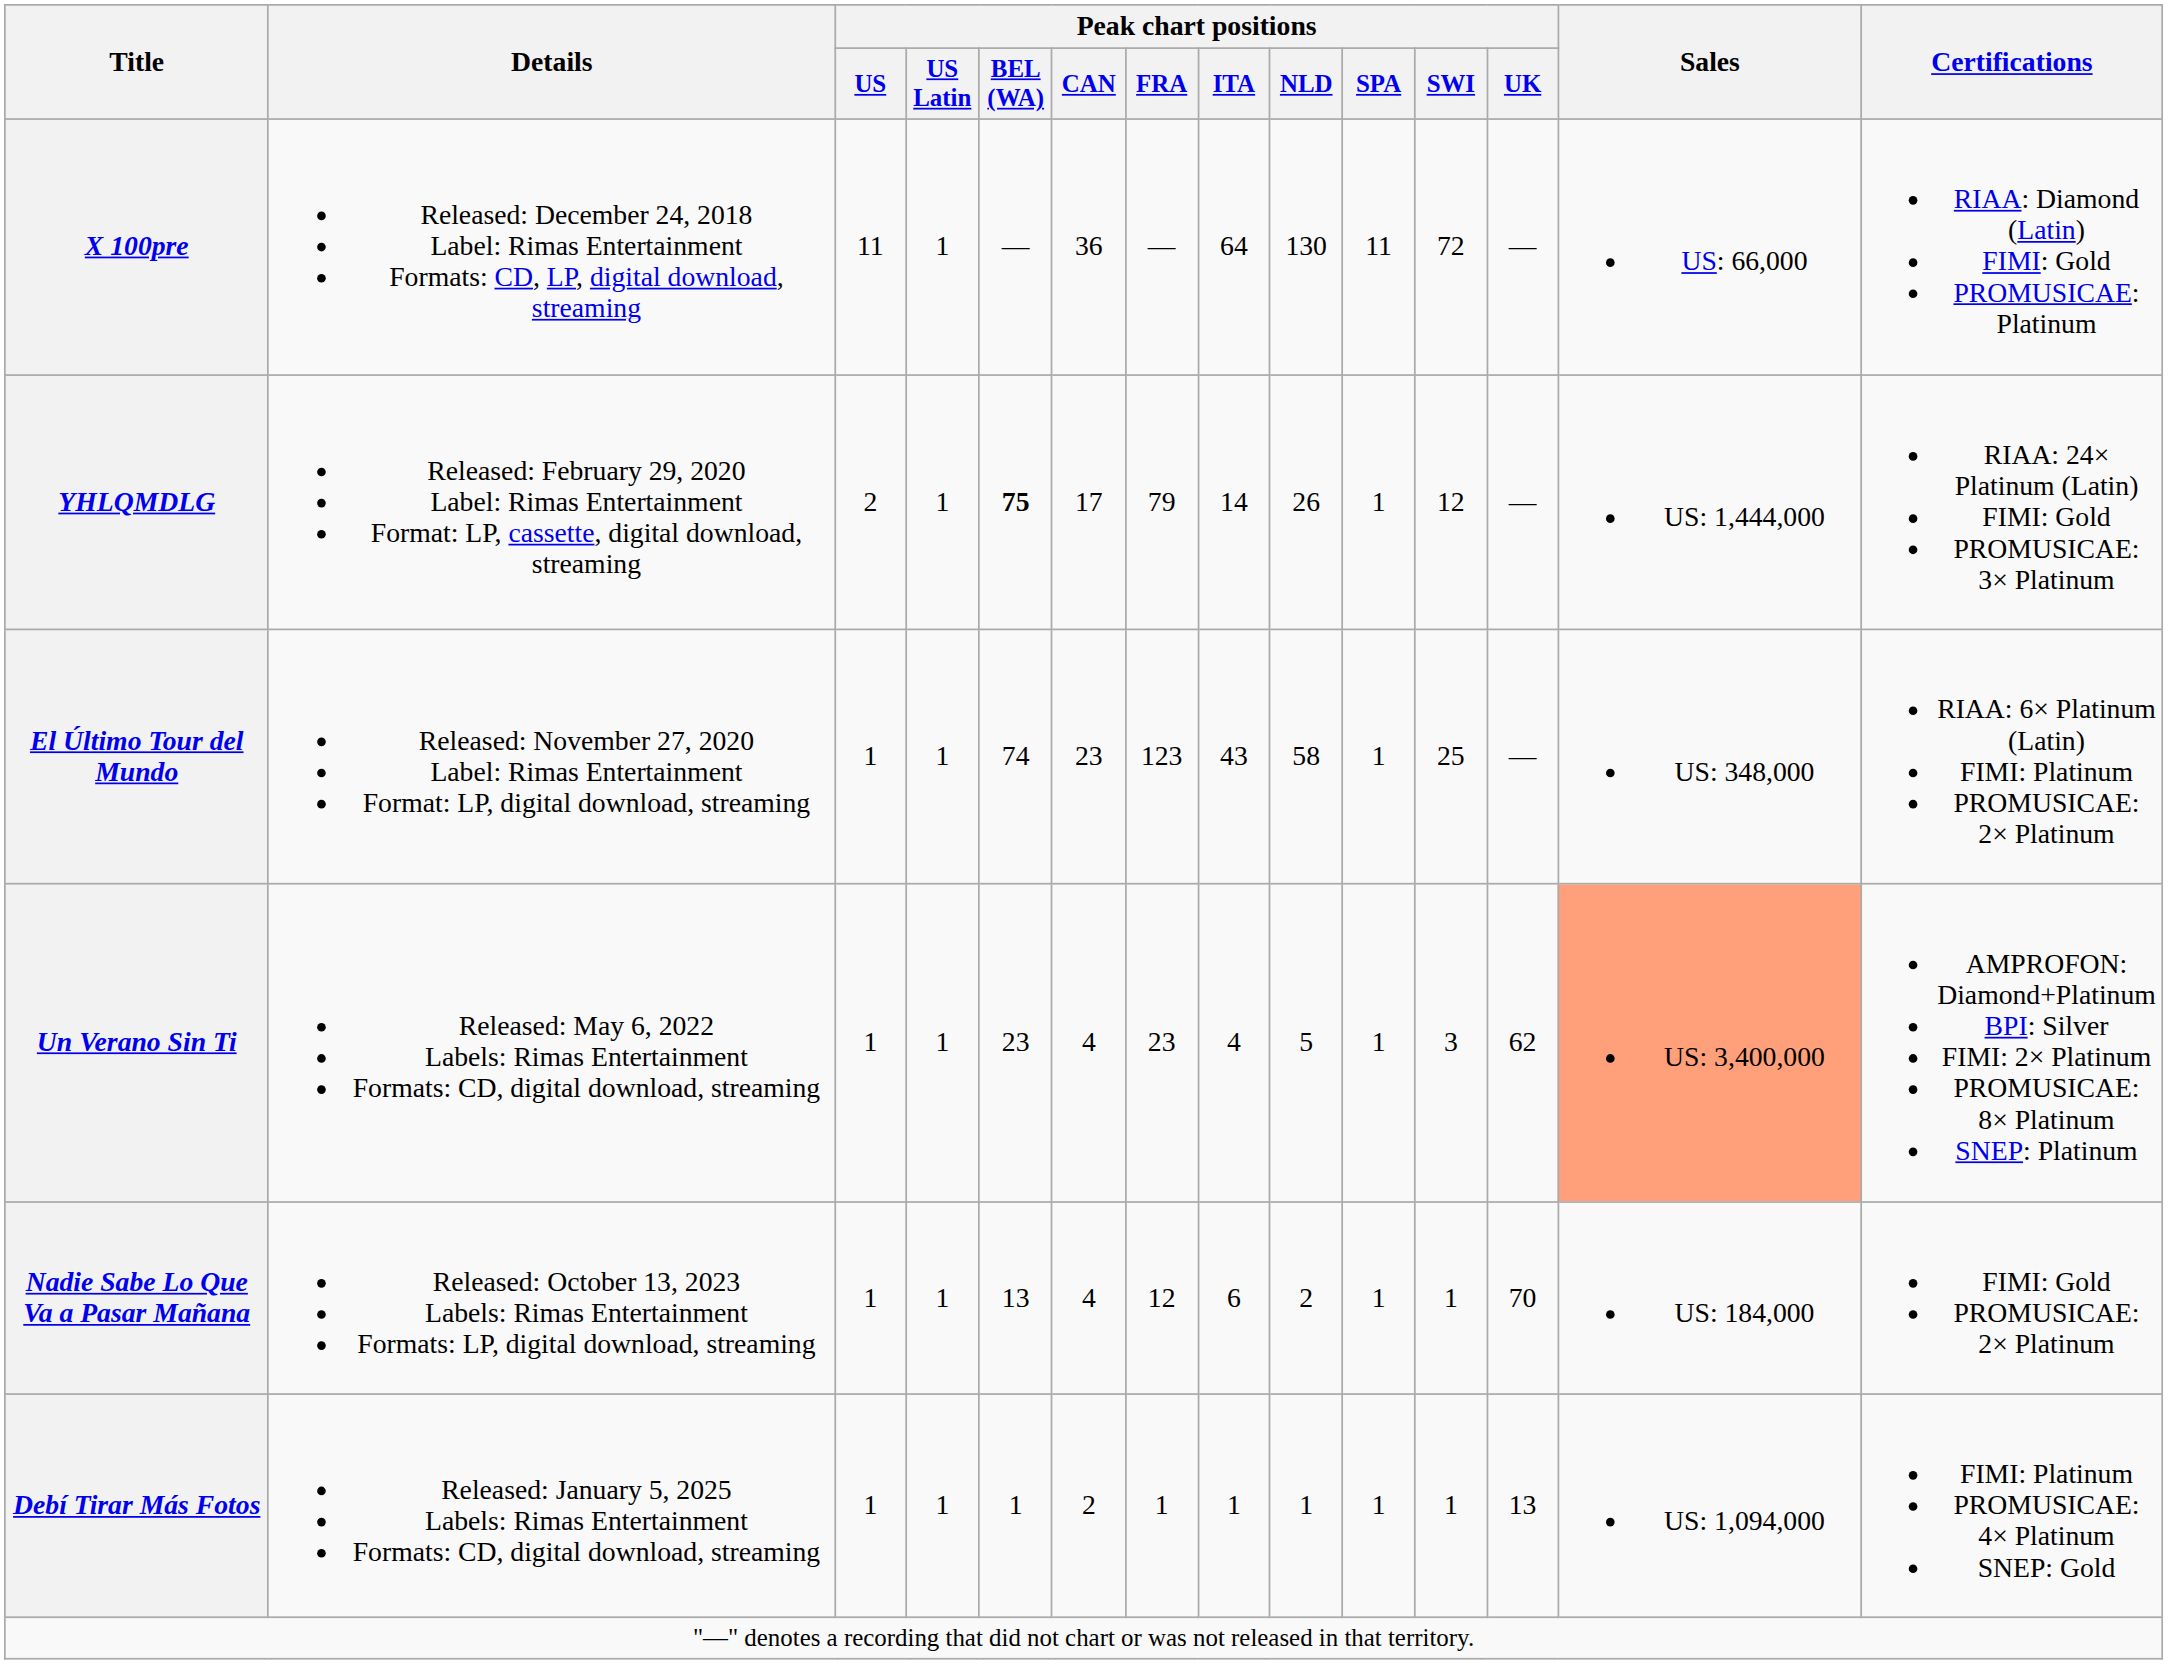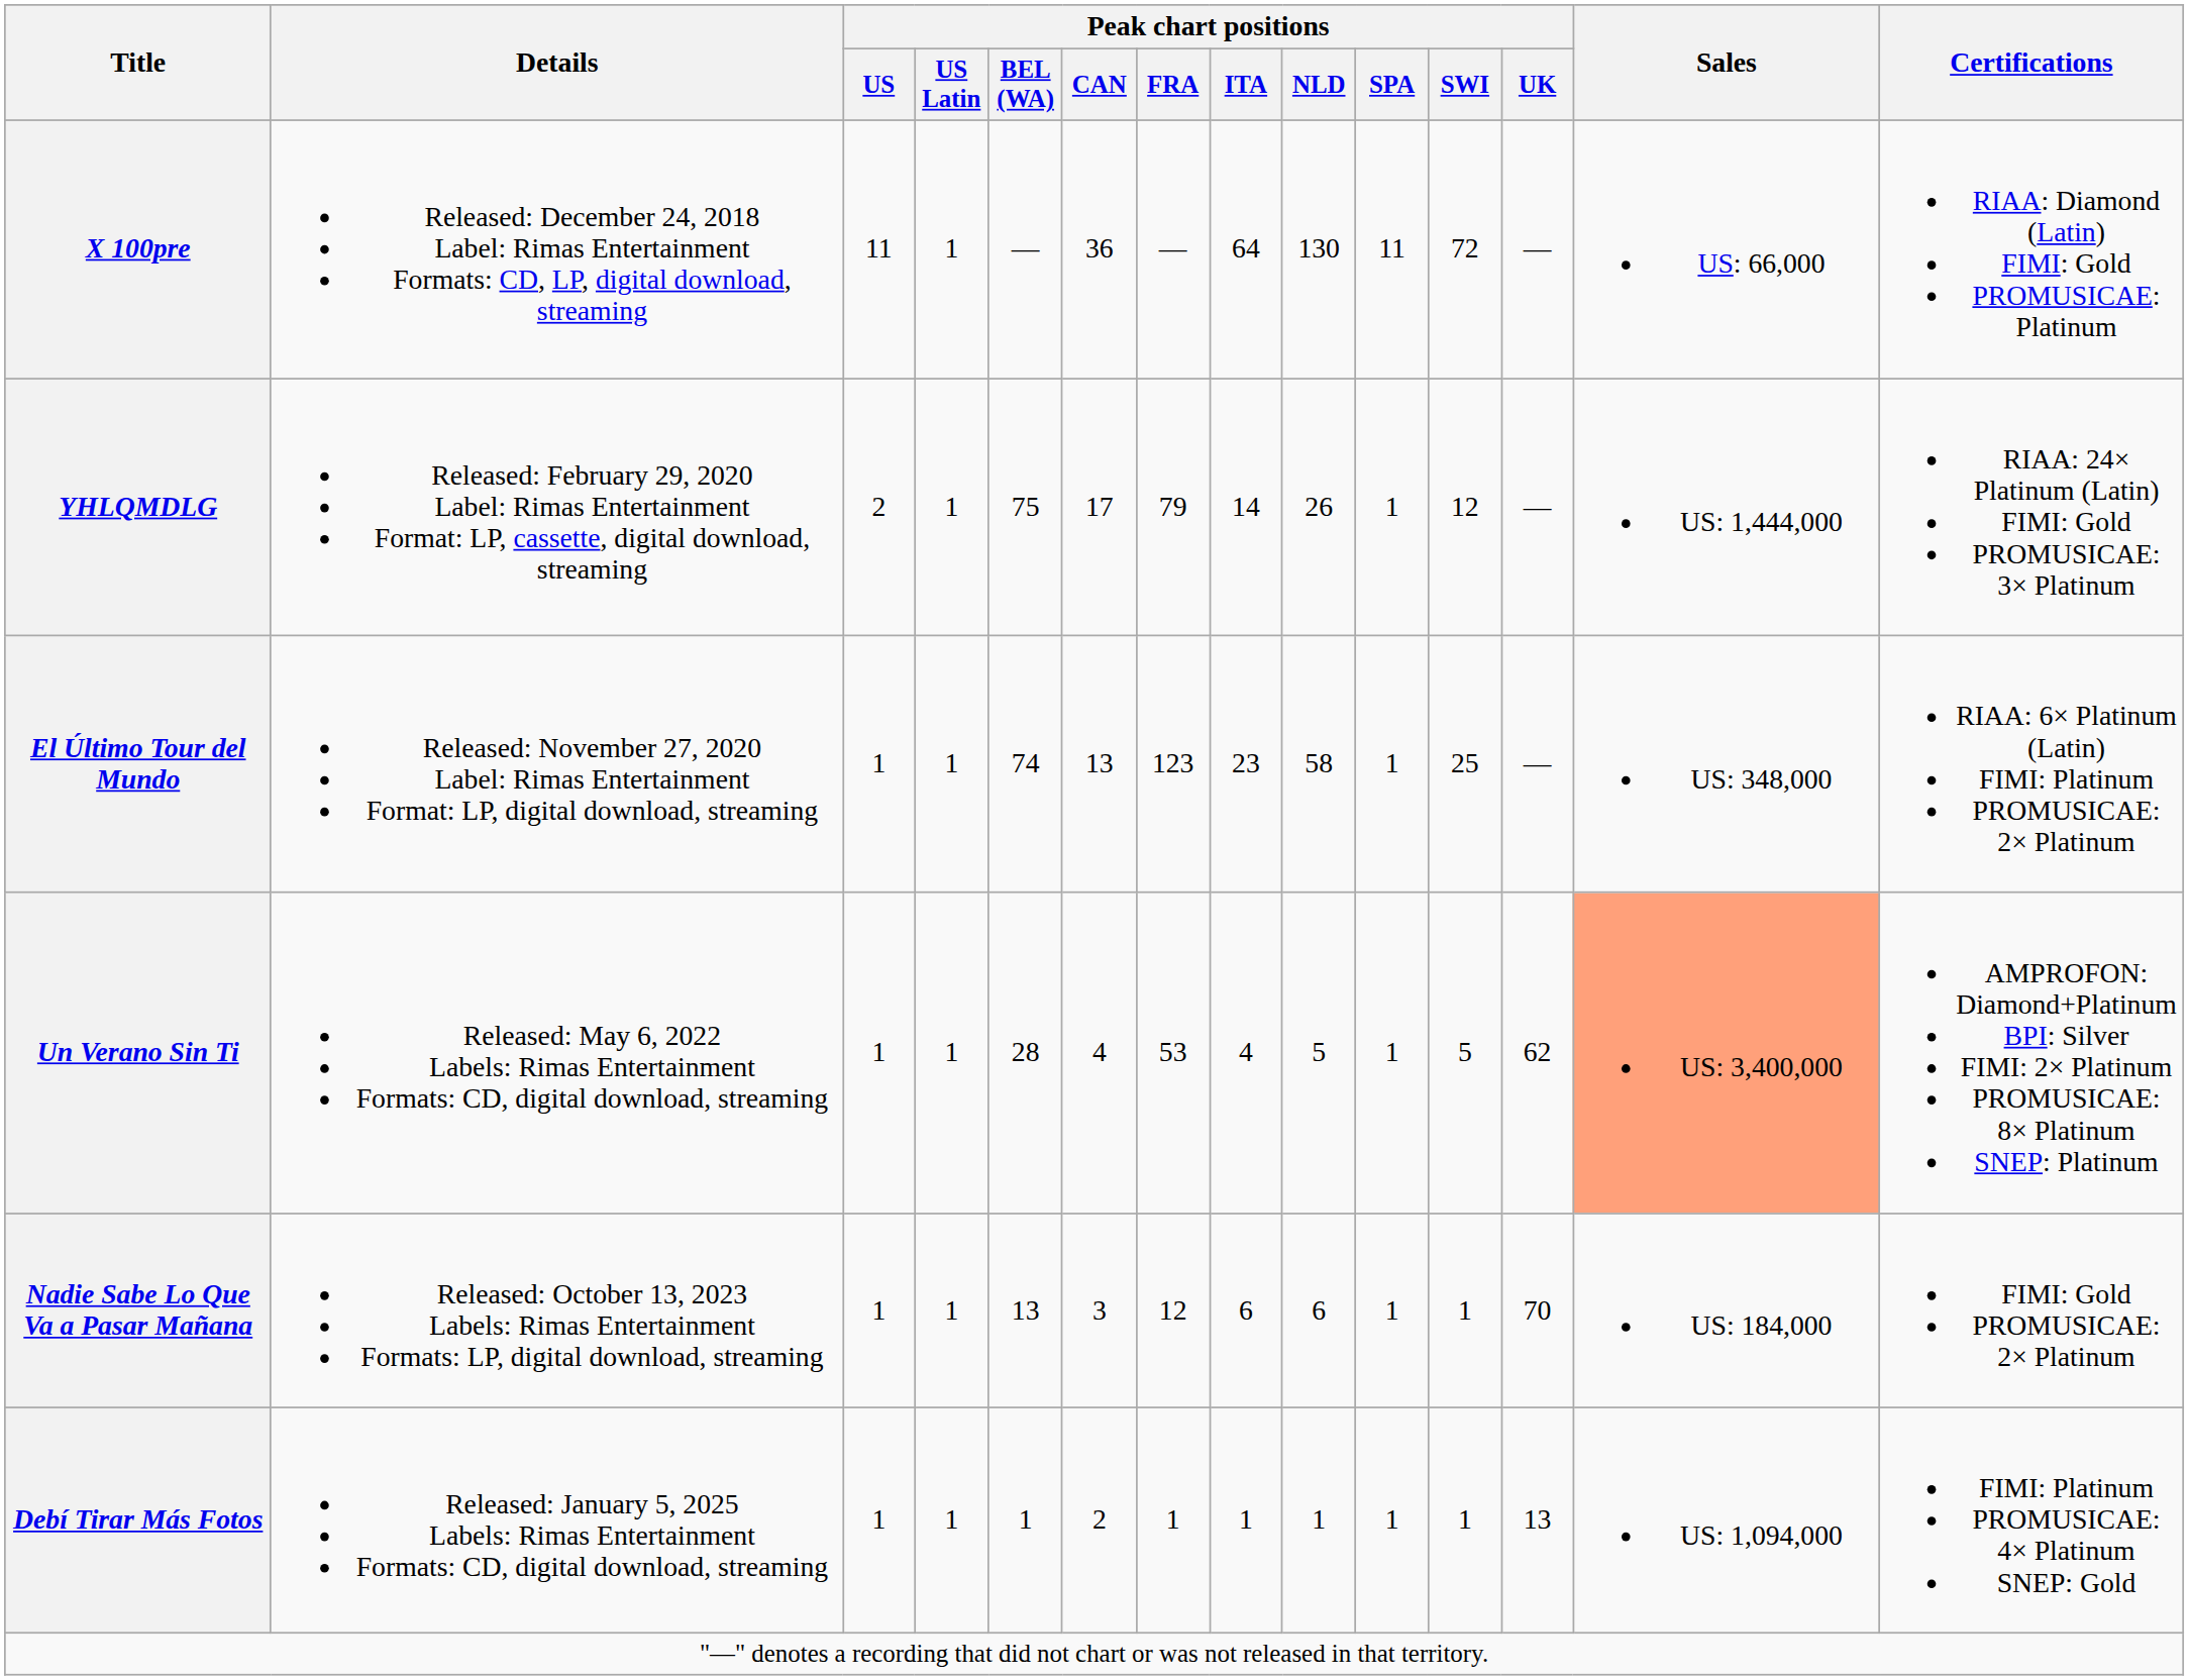 <table class="wikitable plainrowheaders" style="text-align:center;">
 <tr>
 <th scope="col" rowspan="2" style="width:9.5em;">Title</th>
 <th scope="col" rowspan="2" style="width:21.5em;">Details</th>
 <th scope="col" colspan="10">Peak chart positions</th>
 <th scope="col" rowspan="2" style="width:11em;">Sales</th>
 <th scope="col" rowspan="2"><a href='#'>Certifications</a></th>
 </tr>
 <tr>
 <th scope="col" style="width:2.5em;font-size:90%;"><a href='#'>US</a><br></th>
 <th scope="col" style="width:2.5em;font-size:90%;"><a href='#'>US<br>Latin</a><br></th>
 <th scope="col" style="width:2.5em;font-size:90%;"><a href='#'>BEL<br>(WA)</a><br></th>
 <th scope="col" style="width:2.5em;font-size:90%;"><a href='#'>CAN</a><br></th>
 <th scope="col" style="width:2.5em;font-size:90%;"><a href='#'>FRA</a><br></th>
 <th scope="col" style="width:2.5em;font-size:90%;"><a href='#'>ITA</a><br></th>
 <th scope="col" style="width:2.5em;font-size:90%;"><a href='#'>NLD</a><br></th>
 <th scope="col" style="width:2.5em;font-size:90%;"><a href='#'>SPA</a><br></th>
 <th scope="col" style="width:2.5em;font-size:90%;"><a href='#'>SWI</a><br></th>
 <th scope="col" style="width:2.5em;font-size:90%;"><a href='#'>UK</a><br></th>
 </tr>
 <tr>
 <th scope="row"><em><a href='#'>X 100pre</a></em></th>
 <td><br><ul><li>Released: December 24, 2018</li><li>Label: Rimas Entertainment</li><li>Formats: <a href='#'>CD</a>, <a href='#'>LP</a>, <a href='#'>digital download</a>, <a href='#'>streaming</a></li></ul></td>
 <td>11</td>
 <td>1</td>
 <td>—</td>
 <td>36</td>
 <td>—</td>
 <td>64</td>
 <td>130</td>
 <td>11</td>
 <td>72</td>
 <td>—</td>
 <td><br><ul><li><a href='#'>US</a>: 66,000</li></ul></td>
 <td><br><ul><li><a href='#'>RIAA</a>: Diamond (<a href='#'>Latin</a>)</li><li><a href='#'>FIMI</a>: Gold</li><li><a href='#'>PROMUSICAE</a>: Platinum</li></ul></td>
 </tr>
 <tr>
 <th scope="row"><em><a href='#'>YHLQMDLG</a></em></th>
 <td><br><ul><li>Released: February 29, 2020</li><li>Label: Rimas Entertainment</li><li>Format: LP, <a href='#'>cassette</a>, digital download, streaming</li></ul></td>
 <td>2</td>
 <td>1</td>
-<td><strong>75</strong></td>
+<td>75</td>
 <td>17</td>
 <td>79</td>
 <td>14</td>
 <td>26</td>
 <td>1</td>
 <td>12</td>
 <td>—</td>
 <td><br><ul><li>US: 1,444,000</li></ul></td>
 <td><br><ul><li>RIAA: 24× Platinum (Latin)</li><li>FIMI: Gold</li><li>PROMUSICAE: 3× Platinum</li></ul></td>
 </tr>
 <tr>
 <th scope="row"><em><a href='#'>El Último Tour del Mundo</a></em></th>
 <td><br><ul><li>Released: November 27, 2020</li><li>Label: Rimas Entertainment</li><li>Format: LP, digital download, streaming</li></ul></td>
 <td>1</td>
 <td>1</td>
 <td>74</td>
+<td>13</td>
+<td>123</td>
 <td>23</td>
-<td>123</td>
-<td>43</td>
 <td>58</td>
 <td>1</td>
 <td>25</td>
 <td>—</td>
 <td><br><ul><li>US: 348,000</li></ul></td>
 <td><br><ul><li>RIAA: 6× Platinum (Latin)</li><li>FIMI: Platinum</li><li>PROMUSICAE: 2× Platinum</li></ul></td>
 </tr>
 <tr>
 <th scope="row"><em><a href='#'>Un Verano Sin Ti</a></em></th>
 <td><br><ul><li>Released: May 6, 2022</li><li>Labels: Rimas Entertainment</li><li>Formats: CD, digital download, streaming</li></ul></td>
 <td>1</td>
 <td>1</td>
-<td>23</td>
+<td>28</td>
 <td>4</td>
-<td>23</td>
+<td>53</td>
 <td>4</td>
 <td>5</td>
 <td>1</td>
-<td>3</td>
+<td>5</td>
 <td>62</td>
 <td style="background: lightsalmon;"><br><ul><li>US: 3,400,000</li></ul></td>
 <td><br><ul><li>AMPROFON: Diamond+Platinum</li><li><a href='#'>BPI</a>: Silver</li><li>FIMI: 2× Platinum</li><li>PROMUSICAE: 8× Platinum</li><li><a href='#'>SNEP</a>: Platinum</li></ul></td>
 </tr>
 <tr>
 <th scope="row"><em><a href='#'>Nadie Sabe Lo Que Va a Pasar Mañana</a></em></th>
 <td><br><ul><li>Released: October 13, 2023</li><li>Labels: Rimas Entertainment</li><li>Formats: LP, digital download, streaming</li></ul></td>
 <td>1</td>
 <td>1</td>
 <td>13</td>
-<td>4</td>
+<td>3</td>
 <td>12</td>
 <td>6</td>
-<td>2</td>
+<td>6</td>
 <td>1</td>
 <td>1</td>
 <td>70</td>
 <td><br><ul><li>US: 184,000</li></ul></td>
 <td><br><ul><li>FIMI: Gold</li><li>PROMUSICAE: 2× Platinum</li></ul></td>
 </tr>
 <tr>
 <th scope="row"><em><a href='#'>Debí Tirar Más Fotos</a></em></th>
 <td><br><ul><li>Released: January 5, 2025</li><li>Labels: Rimas Entertainment</li><li>Formats: CD, digital download, streaming</li></ul></td>
 <td>1</td>
 <td>1</td>
 <td>1</td>
 <td>2</td>
 <td>1<br></td>
 <td>1<br></td>
 <td>1</td>
 <td>1</td>
 <td>1</td>
 <td>13</td>
 <td><br><ul><li>US: 1,094,000</li></ul></td>
 <td><br><ul><li>FIMI: Platinum</li><li>PROMUSICAE: 4× Platinum</li><li>SNEP: Gold</li></ul></td>
 </tr>
 <tr>
 <td colspan="15" style="font-size:90%">"—" denotes a recording that did not chart or was not released in that territory.</td>
 </tr>
 </table>
